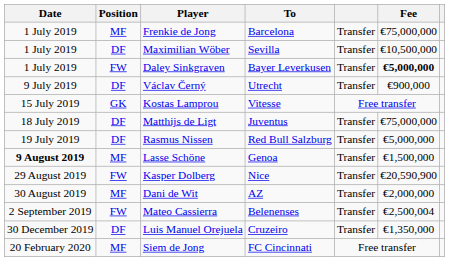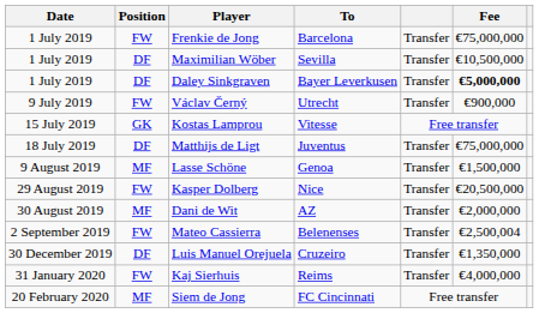 <table class="wikitable" style="text-align:center;">
 <tr>
 <th>Date</th>
 <th>Position</th>
 <th>Player</th>
 <th>To</th>
 <th></th>
 <th>Fee</th>
 <th></th>
 </tr>
 <tr>
 <td>1 July 2019</td>
-<td><a href='#'>MF</a></td>
+<td><a href='#'>FW</a></td>
 <td style="text-align:left"> <a href='#'>Frenkie de Jong</a></td>
 <td style="text-align:left"> <a href='#'>Barcelona</a></td>
 <td>Transfer</td>
 <td>€75,000,000</td>
 <td></td>
 </tr>
 <tr>
 <td>1 July 2019</td>
 <td><a href='#'>DF</a></td>
 <td style="text-align:left"> <a href='#'>Maximilian Wöber</a></td>
 <td style="text-align:left"> <a href='#'>Sevilla</a></td>
 <td>Transfer</td>
 <td>€10,500,000</td>
 <td></td>
 </tr>
 <tr>
 <td>1 July 2019</td>
-<td><a href='#'>FW</a></td>
+<td><a href='#'>DF</a></td>
 <td style="text-align:left"> <a href='#'>Daley Sinkgraven</a></td>
 <td style="text-align:left"> <a href='#'>Bayer Leverkusen</a></td>
 <td>Transfer</td>
 <td><strong>€5,000,000</strong></td>
 <td></td>
 </tr>
 <tr>
 <td>9 July 2019</td>
-<td><a href='#'>DF</a></td>
+<td><a href='#'>FW</a></td>
 <td style="text-align:left"> <a href='#'>Václav Černý</a></td>
 <td style="text-align:left"> <a href='#'>Utrecht</a></td>
 <td>Transfer</td>
 <td>€900,000</td>
 <td></td>
 </tr>
 <tr>
 <td>15 July 2019</td>
 <td><a href='#'>GK</a></td>
 <td style="text-align:left"> <a href='#'>Kostas Lamprou</a></td>
 <td style="text-align:left"> <a href='#'>Vitesse</a></td>
 <td colspan="2"><a href='#'>Free transfer</a></td>
 <td></td>
 </tr>
 <tr>
 <td>18 July 2019</td>
 <td><a href='#'>DF</a></td>
 <td style="text-align:left"> <a href='#'>Matthijs de Ligt</a></td>
 <td style="text-align:left"> <a href='#'>Juventus</a></td>
 <td>Transfer</td>
 <td>€75,000,000</td>
 <td></td>
 </tr>
 <tr>
-<td>19 July 2019</td>
-<td><a href='#'>DF</a></td>
-<td style="text-align:left"> <a href='#'>Rasmus Nissen</a></td>
-<td style="text-align:left"> <a href='#'>Red Bull Salzburg</a></td>
-<td>Transfer</td>
-<td>€5,000,000</td>
-<td></td>
-</tr>
-<tr>
-<td><strong>9 August 2019</strong></td>
+<td>9 August 2019</td>
 <td><a href='#'>MF</a></td>
 <td style="text-align:left"> <a href='#'>Lasse Schöne</a></td>
 <td style="text-align:left"> <a href='#'>Genoa</a></td>
 <td>Transfer</td>
 <td>€1,500,000</td>
 <td></td>
 </tr>
 <tr>
 <td>29 August 2019</td>
 <td><a href='#'>FW</a></td>
 <td style="text-align:left"> <a href='#'>Kasper Dolberg</a></td>
 <td style="text-align:left"> <a href='#'>Nice</a></td>
 <td>Transfer</td>
-<td>€20,590,900</td>
+<td>€20,500,000</td>
 <td></td>
 </tr>
 <tr>
 <td>30 August 2019</td>
 <td><a href='#'>MF</a></td>
 <td style="text-align:left"> <a href='#'>Dani de Wit</a></td>
 <td style="text-align:left"> <a href='#'>AZ</a></td>
 <td>Transfer</td>
 <td>€2,000,000</td>
 <td></td>
 </tr>
 <tr>
 <td>2 September 2019</td>
 <td><a href='#'>FW</a></td>
 <td style="text-align:left"> <a href='#'>Mateo Cassierra</a></td>
 <td style="text-align:left"> <a href='#'>Belenenses</a></td>
 <td>Transfer</td>
 <td>€2,500,004</td>
 <td></td>
 </tr>
 <tr>
 <td>30 December 2019</td>
 <td><a href='#'>DF</a></td>
 <td style="text-align:left"> <a href='#'>Luis Manuel Orejuela</a></td>
 <td style="text-align:left"> <a href='#'>Cruzeiro</a></td>
 <td>Transfer</td>
 <td>€1,350,000</td>
 <td></td>
 </tr>
 <tr>
+<td>31 January 2020</td>
+<td><a href='#'>FW</a></td>
+<td style="text-align:left"> <a href='#'>Kaj Sierhuis</a></td>
+<td style="text-align:left"> <a href='#'>Reims</a></td>
+<td>Transfer</td>
+<td>€4,000,000</td>
+<td></td>
+</tr>
+<tr>
 <td>20 February 2020</td>
 <td><a href='#'>MF</a></td>
 <td style="text-align:left"> <a href='#'>Siem de Jong</a></td>
 <td style="text-align:left"> <a href='#'>FC Cincinnati</a></td>
 <td colspan="2">Free transfer</td>
 <td></td>
 </tr>
 </table>
